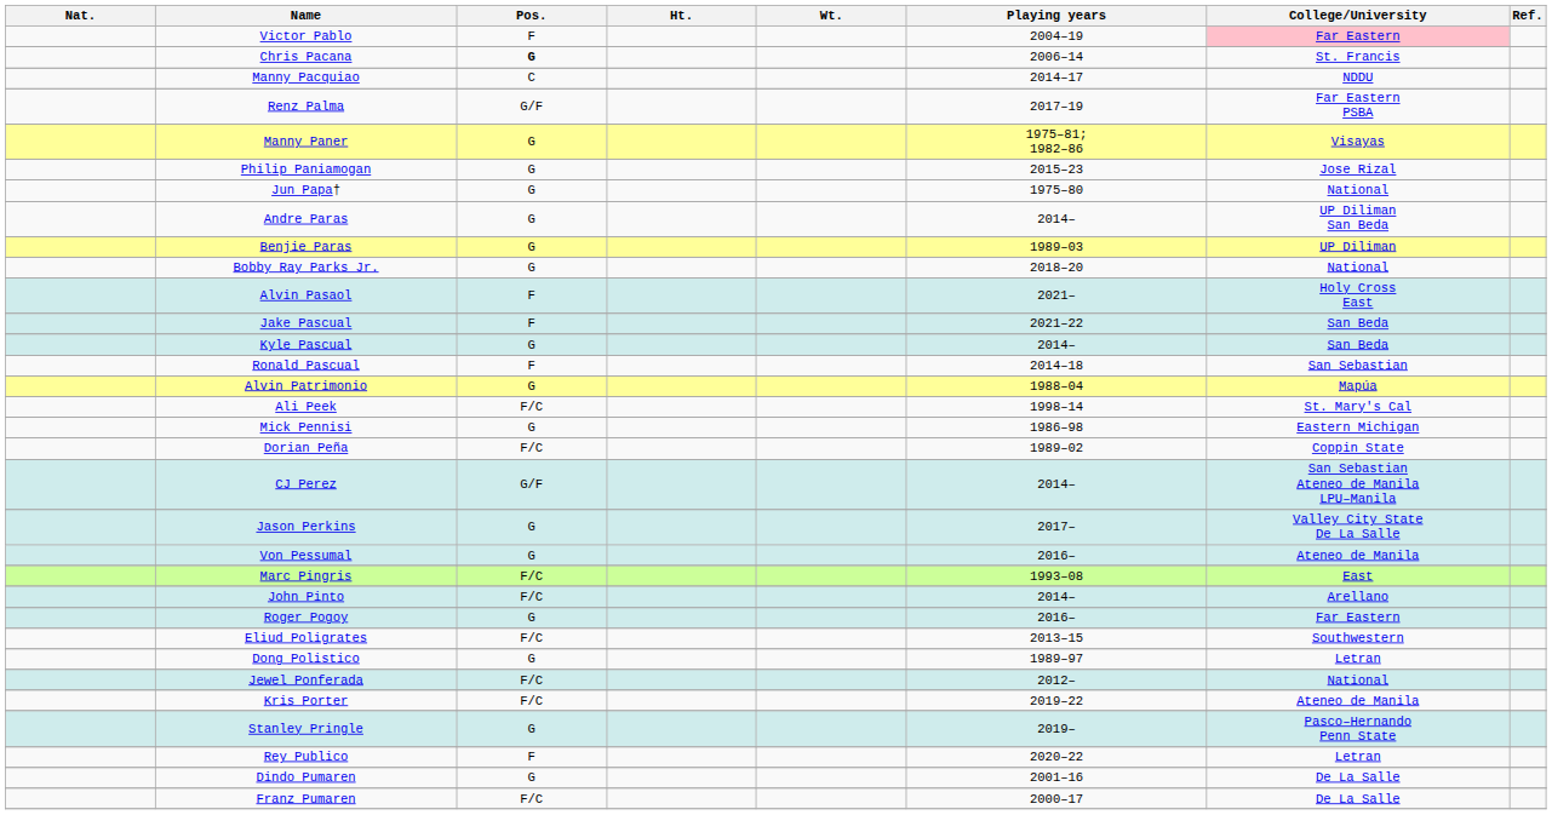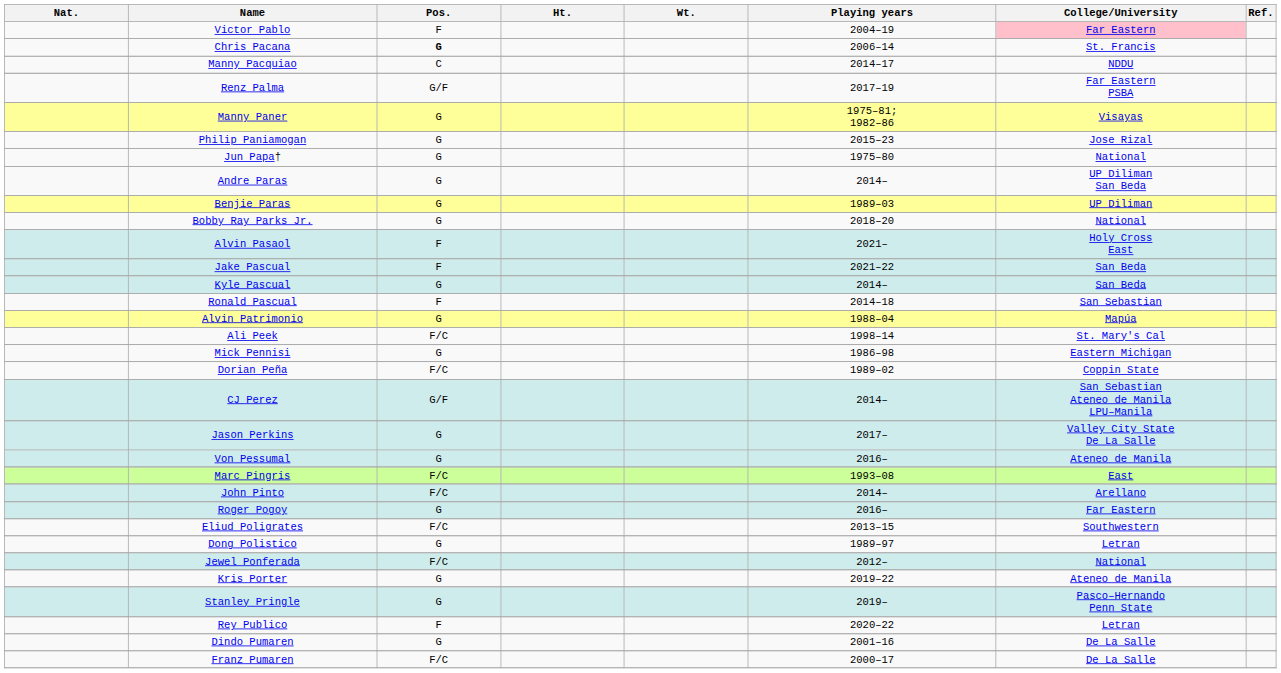 <table class="wikitable" style="text-align:center;">
 <tr>
 <th scope="col" width="10%">Nat.</th>
 <th scope="col" width="20%">Name</th>
 <th scope="col" width="10%">Pos.</th>
 <th scope="col" width="10%">Ht.</th>
 <th scope="col" width="10%">Wt.</th>
 <th scope="col" width="20%">Playing years</th>
 <th scope="col" width="20%">College/University</th>
 <th scope="col" width="5%">Ref.</th>
 </tr>
 <tr>
 <td></td>
 <td><a href='#'>Victor Pablo</a></td>
 <td>F</td>
 <td></td>
 <td></td>
 <td>2004–19</td>
 <td style="background: pink;"><a href='#'>Far Eastern</a></td>
 <td></td>
 </tr>
 <tr>
 </tr>
 <tr>
 <td> </td>
 <td><a href='#'>Chris Pacana</a></td>
 <td><strong>G</strong></td>
 <td></td>
 <td></td>
 <td>2006–14</td>
 <td><a href='#'>St. Francis</a></td>
 <td></td>
 </tr>
 <tr>
 </tr>
 <tr>
 <td></td>
 <td><a href='#'>Manny Pacquiao</a></td>
 <td>C</td>
 <td></td>
 <td></td>
 <td>2014–17</td>
 <td><a href='#'>NDDU</a></td>
 <td></td>
 </tr>
 <tr>
 </tr>
 <tr>
 <td></td>
 <td><a href='#'>Renz Palma</a></td>
 <td>G/F</td>
 <td></td>
 <td></td>
 <td>2017–19</td>
 <td><a href='#'>Far Eastern</a><br><a href='#'>PSBA</a></td>
 <td></td>
 </tr>
 <tr>
 </tr>
 <tr align="center" bgcolor="#FFFF99" width="20">
 <td></td>
 <td><a href='#'>Manny Paner</a></td>
 <td>G</td>
 <td></td>
 <td></td>
 <td>1975–81;<br>1982–86</td>
 <td><a href='#'>Visayas</a></td>
 <td></td>
 </tr>
 <tr>
 </tr>
 <tr>
 <td></td>
 <td><a href='#'>Philip Paniamogan</a></td>
 <td>G</td>
 <td></td>
 <td></td>
 <td>2015–23</td>
 <td><a href='#'>Jose Rizal</a></td>
 <td></td>
 </tr>
 <tr>
 </tr>
 <tr>
 <td></td>
 <td><a href='#'>Jun Papa</a>†</td>
 <td>G</td>
 <td></td>
 <td></td>
 <td>1975–80</td>
 <td><a href='#'>National</a></td>
 <td></td>
 </tr>
 <tr>
 </tr>
 <tr>
 <td></td>
 <td><a href='#'>Andre Paras</a></td>
 <td>G</td>
 <td></td>
 <td></td>
 <td>2014–</td>
 <td><a href='#'>UP Diliman</a><br><a href='#'>San Beda</a></td>
 <td></td>
 </tr>
 <tr>
 </tr>
 <tr align="center" bgcolor="#FFFF99" width="20">
 <td></td>
 <td><a href='#'>Benjie Paras</a></td>
 <td>G</td>
 <td></td>
 <td></td>
 <td>1989–03</td>
 <td><a href='#'>UP Diliman</a></td>
 <td></td>
 </tr>
 <tr>
 </tr>
 <tr>
 <td> </td>
 <td><a href='#'>Bobby Ray Parks Jr.</a></td>
 <td>G</td>
 <td></td>
 <td></td>
 <td>2018–20</td>
 <td><a href='#'>National</a></td>
 <td></td>
 </tr>
 <tr>
 </tr>
 <tr align="center" bgcolor="#CFECEC" width="20">
 <td></td>
 <td><a href='#'>Alvin Pasaol</a></td>
 <td>F</td>
 <td></td>
 <td></td>
 <td>2021–</td>
 <td><a href='#'>Holy Cross</a><br><a href='#'>East</a></td>
 <td></td>
 </tr>
 <tr>
 </tr>
 <tr align="center" bgcolor="#CFECEC" width="20">
 <td></td>
 <td><a href='#'>Jake Pascual</a></td>
 <td>F</td>
 <td></td>
 <td></td>
 <td>2021–22</td>
 <td><a href='#'>San Beda</a></td>
 <td></td>
 </tr>
 <tr>
 </tr>
 <tr align="center" bgcolor="#CFECEC" width="20">
 <td> </td>
 <td><a href='#'>Kyle Pascual</a></td>
 <td>G</td>
 <td></td>
 <td></td>
 <td>2014–</td>
 <td><a href='#'>San Beda</a></td>
 <td></td>
 </tr>
 <tr>
 </tr>
 <tr>
 <td></td>
 <td><a href='#'>Ronald Pascual</a></td>
 <td>F</td>
 <td></td>
 <td></td>
 <td>2014–18</td>
 <td><a href='#'>San Sebastian</a></td>
 <td></td>
 </tr>
 <tr>
 </tr>
 <tr align="center" bgcolor="#FFFF99" width="20">
 <td></td>
 <td><a href='#'>Alvin Patrimonio</a></td>
 <td>G</td>
 <td></td>
 <td></td>
 <td>1988–04</td>
 <td><a href='#'>Mapúa</a></td>
 <td></td>
 </tr>
 <tr>
 </tr>
 <tr>
 <td> </td>
 <td><a href='#'>Ali Peek</a></td>
 <td>F/C</td>
 <td></td>
 <td></td>
 <td>1998–14</td>
 <td><a href='#'>St. Mary's Cal</a></td>
 <td></td>
 </tr>
 <tr>
 </tr>
 <tr>
 <td> </td>
 <td><a href='#'>Mick Pennisi</a></td>
 <td>G</td>
 <td></td>
 <td></td>
 <td>1986–98</td>
 <td><a href='#'>Eastern Michigan</a></td>
 <td></td>
 </tr>
 <tr>
 </tr>
 <tr>
 <td> </td>
 <td><a href='#'>Dorian Peña</a></td>
 <td>F/C</td>
 <td></td>
 <td></td>
 <td>1989–02</td>
 <td><a href='#'>Coppin State</a></td>
 <td></td>
 </tr>
 <tr>
 </tr>
 <tr align="center" bgcolor="#CFECEC" width="20">
 <td> </td>
 <td><a href='#'>CJ Perez</a></td>
 <td>G/F</td>
 <td></td>
 <td></td>
 <td>2014–</td>
 <td><a href='#'>San Sebastian</a><br><a href='#'>Ateneo de Manila</a><br><a href='#'>LPU–Manila</a></td>
 <td></td>
 </tr>
 <tr>
 </tr>
 <tr align="center" bgcolor="#CFECEC" width="20">
 <td> </td>
 <td><a href='#'>Jason Perkins</a></td>
 <td>G</td>
 <td></td>
 <td></td>
 <td>2017–</td>
 <td><a href='#'>Valley City State</a><br><a href='#'>De La Salle</a></td>
 <td></td>
 </tr>
 <tr align="center" bgcolor="#CFECEC" width="20">
 <td></td>
 <td><a href='#'>Von Pessumal</a></td>
 <td>G</td>
 <td></td>
 <td></td>
 <td>2016–</td>
 <td><a href='#'>Ateneo de Manila</a></td>
 <td></td>
 </tr>
 <tr>
 </tr>
 <tr style="background:#CCFF99; width:1em">
 <td></td>
 <td><a href='#'>Marc Pingris</a></td>
 <td>F/C</td>
 <td></td>
 <td></td>
 <td>1993–08</td>
 <td><a href='#'>East</a></td>
 <td></td>
 </tr>
 <tr>
 </tr>
 <tr align="center" bgcolor="#CFECEC" width="20">
 <td></td>
 <td><a href='#'>John Pinto</a></td>
 <td>F/C</td>
 <td></td>
 <td></td>
 <td>2014–</td>
 <td><a href='#'>Arellano</a></td>
 <td></td>
 </tr>
 <tr>
 </tr>
 <tr align="center" bgcolor="#CFECEC" width="20">
 <td></td>
 <td><a href='#'>Roger Pogoy</a></td>
 <td>G</td>
 <td></td>
 <td></td>
 <td>2016–</td>
 <td><a href='#'>Far Eastern</a></td>
 <td></td>
 </tr>
 <tr>
 </tr>
 <tr>
 <td></td>
 <td><a href='#'>Eliud Poligrates</a></td>
 <td>F/C</td>
 <td></td>
 <td></td>
 <td>2013–15</td>
 <td><a href='#'>Southwestern</a></td>
 <td></td>
 </tr>
 <tr>
 </tr>
 <tr>
 <td></td>
 <td><a href='#'>Dong Polistico</a></td>
 <td>G</td>
 <td></td>
 <td></td>
 <td>1989–97</td>
 <td><a href='#'>Letran</a></td>
 <td></td>
 </tr>
 <tr>
 </tr>
 <tr align="center" bgcolor="#CFECEC" width="20">
 <td></td>
 <td><a href='#'>Jewel Ponferada</a></td>
 <td>F/C</td>
 <td></td>
 <td></td>
 <td>2012–</td>
 <td><a href='#'>National</a></td>
 <td></td>
 </tr>
 <tr>
 </tr>
 <tr>
 <td></td>
 <td><a href='#'>Kris Porter</a></td>
-<td>F/C</td>
+<td>G</td>
 <td></td>
 <td></td>
 <td>2019–22</td>
 <td><a href='#'>Ateneo de Manila</a></td>
 <td></td>
 </tr>
 <tr>
 </tr>
 <tr align="center" bgcolor="#CFECEC" width="20">
 <td> </td>
 <td><a href='#'>Stanley Pringle</a></td>
 <td>G</td>
 <td></td>
 <td></td>
 <td>2019–</td>
 <td><a href='#'>Pasco–Hernando</a><br><a href='#'>Penn State</a></td>
 <td></td>
 </tr>
 <tr>
 </tr>
 <tr>
 <td></td>
 <td><a href='#'>Rey Publico</a></td>
 <td>F</td>
 <td></td>
 <td></td>
 <td>2020–22</td>
 <td><a href='#'>Letran</a></td>
 <td></td>
 </tr>
 <tr>
 </tr>
 <tr>
 <td></td>
 <td><a href='#'>Dindo Pumaren</a></td>
 <td>G</td>
 <td></td>
 <td></td>
 <td>2001–16</td>
 <td><a href='#'>De La Salle</a></td>
 <td></td>
 </tr>
 <tr>
 </tr>
 <tr>
 <td></td>
 <td><a href='#'>Franz Pumaren</a></td>
 <td>F/C</td>
 <td></td>
 <td></td>
 <td>2000–17</td>
 <td><a href='#'>De La Salle</a></td>
 <td></td>
 </tr>
 <tr>
 </tr>
 </table>
